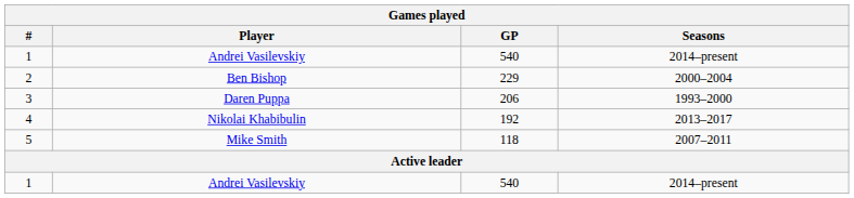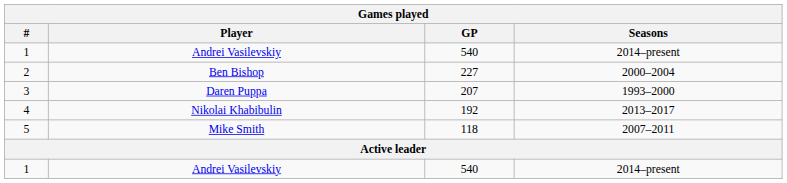 <table class="wikitable" style="text-align: center; font-size: 95%" width="80%">
 <tr>
 <th colspan="4">Games played</th>
 </tr>
 <tr>
 <th>#</th>
 <th>Player</th>
 <th>GP</th>
 <th>Seasons</th>
 </tr>
 <tr>
 <td>1</td>
 <td><a href='#'>Andrei Vasilevskiy</a></td>
 <td>540</td>
 <td>2014–present</td>
 </tr>
 <tr>
 <td>2</td>
 <td><a href='#'>Ben Bishop</a></td>
-<td>229</td>
+<td>227</td>
 <td>2000–2004</td>
 </tr>
 <tr>
 <td>3</td>
 <td><a href='#'>Daren Puppa</a></td>
-<td>206</td>
+<td>207</td>
 <td>1993–2000</td>
 </tr>
 <tr>
 <td>4</td>
 <td><a href='#'>Nikolai Khabibulin</a></td>
 <td>192</td>
 <td>2013–2017</td>
 </tr>
 <tr>
 <td>5</td>
 <td><a href='#'>Mike Smith</a></td>
 <td>118</td>
 <td>2007–2011</td>
 </tr>
 <tr>
 <th colspan="4">Active leader</th>
 </tr>
 <tr>
 <td>1</td>
 <td><a href='#'>Andrei Vasilevskiy</a></td>
 <td>540</td>
 <td>2014–present</td>
 </tr>
 </table>
